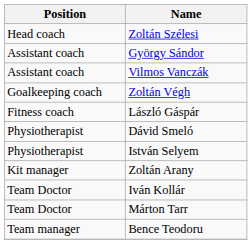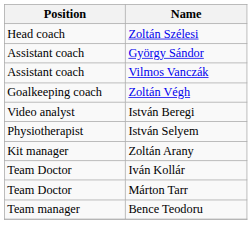 <table class="wikitable">
 <tr>
 <th>Position</th>
 <th>Name</th>
 </tr>
 <tr>
 <td width=150>Head coach</td>
 <td width=150> <a href='#'>Zoltán Szélesi</a></td>
 </tr>
 <tr>
 <td>Assistant coach</td>
 <td> <a href='#'>György Sándor</a></td>
 </tr>
 <tr>
 <td>Assistant coach</td>
 <td> <a href='#'>Vilmos Vanczák</a></td>
 </tr>
 <tr>
 <td>Goalkeeping coach</td>
 <td> <a href='#'>Zoltán Végh</a></td>
 </tr>
 <tr>
-<td>Fitness coach</td>
-<td> László Gáspár</td>
-</tr>
-<tr>
-<td>Physiotherapist</td>
-<td> Dávid Smeló</td>
+<td>Video analyst</td>
+<td> István Beregi</td>
 </tr>
 <tr>
 <td>Physiotherapist</td>
 <td> István Selyem</td>
 </tr>
 <tr>
 <td>Kit manager</td>
 <td> Zoltán Arany</td>
 </tr>
 <tr>
 <td>Team Doctor</td>
 <td> Iván Kollár</td>
 </tr>
 <tr>
 <td>Team Doctor</td>
 <td> Márton Tarr</td>
 </tr>
 <tr>
 <td>Team manager</td>
 <td> Bence Teodoru</td>
 </tr>
 <tr>
 </tr>
 </table>
